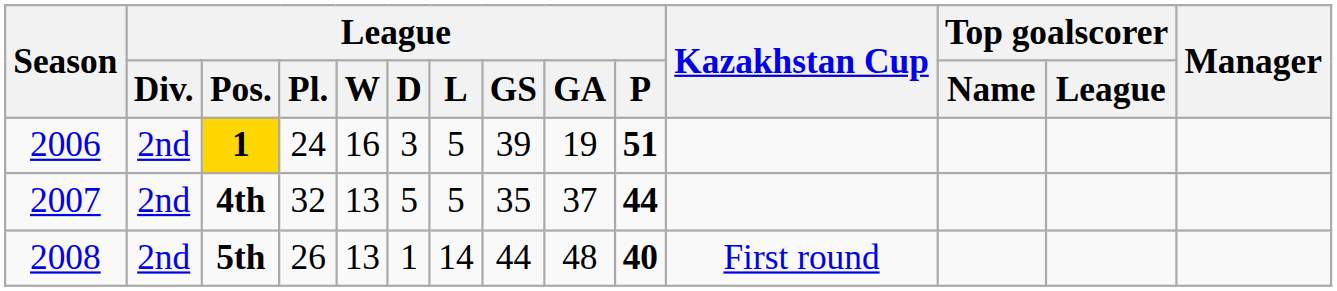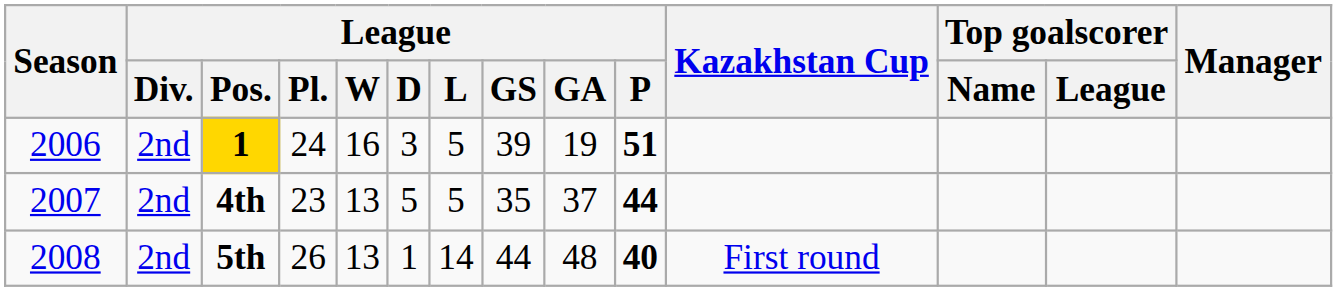 <table class="wikitable">
 <tr style="background:#efefef;">
 <th rowspan="2">Season</th>
 <th colspan="9">League</th>
 <th rowspan="2"><a href='#'>Kazakhstan Cup</a></th>
 <th colspan="2">Top goalscorer</th>
 <th rowspan="2">Manager</th>
 </tr>
 <tr>
 <th>Div.</th>
 <th>Pos.</th>
 <th>Pl.</th>
 <th>W</th>
 <th>D</th>
 <th>L</th>
 <th>GS</th>
 <th>GA</th>
 <th>P</th>
 <th>Name</th>
 <th>League</th>
 </tr>
 <tr>
 <td align=center><a href='#'>2006</a></td>
 <td align=center><a href='#'>2nd</a></td>
 <td style="text-align:center; background:gold;"><strong>1</strong></td>
 <td align=center>24</td>
 <td align=center>16</td>
 <td align=center>3</td>
 <td align=center>5</td>
 <td align=center>39</td>
 <td align=center>19</td>
 <td align=center><strong>51</strong></td>
 <td align=center></td>
 <td align=center></td>
 <td align=center></td>
 <td align=center></td>
 </tr>
 <tr>
 <td align=center><a href='#'>2007</a></td>
 <td align=center><a href='#'>2nd</a></td>
 <td align=center><strong>4th</strong></td>
-<td align=center>32</td>
+<td align=center>23</td>
 <td align=center>13</td>
 <td align=center>5</td>
 <td align=center>5</td>
 <td align=center>35</td>
 <td align=center>37</td>
 <td align=center><strong>44</strong></td>
 <td align=center></td>
 <td align=center></td>
 <td align=center></td>
 <td align=center></td>
 </tr>
 <tr>
 <td align=center><a href='#'>2008</a></td>
 <td align=center><a href='#'>2nd</a></td>
 <td align=center><strong>5th</strong></td>
 <td align=center>26</td>
 <td align=center>13</td>
 <td align=center>1</td>
 <td align=center>14</td>
 <td align=center>44</td>
 <td align=center>48</td>
 <td align=center><strong>40</strong></td>
 <td align=center><a href='#'>First round</a></td>
 <td align=center></td>
 <td align=center></td>
 <td align=center></td>
 </tr>
 </table>
